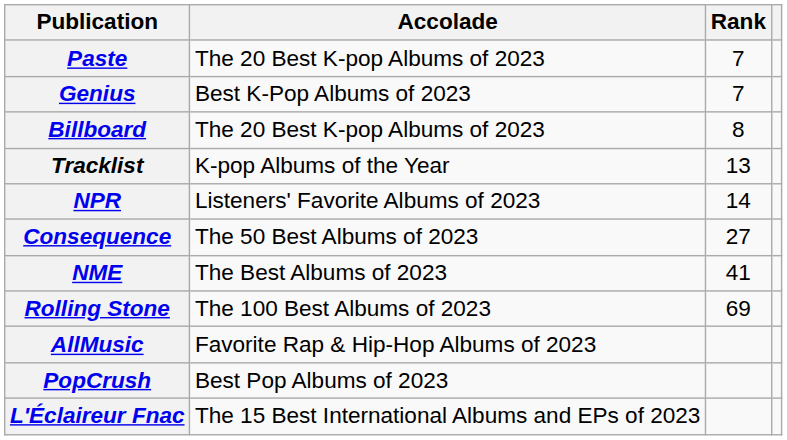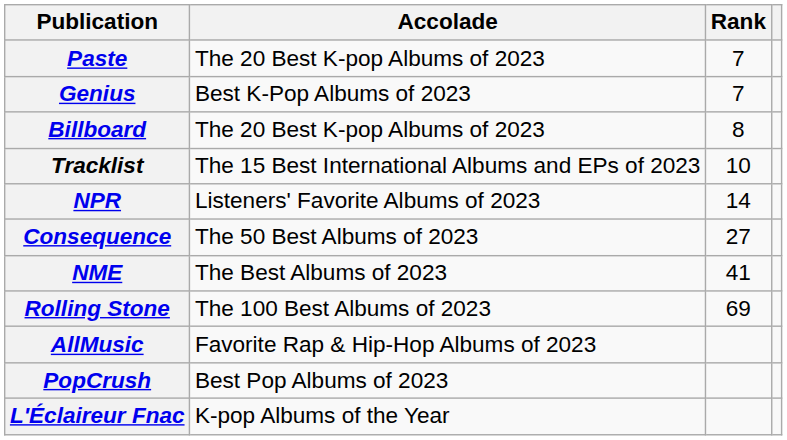 <table class="wikitable sortable plainrowheaders">
 <tr>
 <th scope="col">Publication</th>
 <th scope="col">Accolade</th>
 <th scope="col">Rank</th>
 <th scope="col" class="unsortable"></th>
 </tr>
 <tr>
 <th scope="row"><em><a href='#'>Paste</a></em></th>
 <td>The 20 Best K-pop Albums of 2023</td>
 <td style="text-align:center;">7</td>
 <td></td>
 </tr>
 <tr>
 <th scope="row"><em><a href='#'>Genius</a></em></th>
 <td>Best K-Pop Albums of 2023</td>
 <td style="text-align:center;">7</td>
 <td></td>
 </tr>
 <tr>
 <th scope="row"><em><a href='#'>Billboard</a></em></th>
 <td>The 20 Best K-pop Albums of 2023</td>
 <td style="text-align:center;">8</td>
 <td></td>
 </tr>
 <tr>
 <th scope="row"><em>Tracklist</em></th>
-<td>K-pop Albums of the Year</td>
-<td style="text-align:center;">13</td>
+<td>The 15 Best International Albums and EPs of 2023</td>
+<td style="text-align:center;">10</td>
 <td></td>
 </tr>
 <tr>
 <th scope="row"><em><a href='#'>NPR</a></em></th>
 <td>Listeners' Favorite Albums of 2023</td>
 <td style="text-align:center;">14</td>
 <td></td>
 </tr>
 <tr>
 <th scope="row"><em><a href='#'>Consequence</a></em></th>
 <td>The 50 Best Albums of 2023</td>
 <td style="text-align:center;">27</td>
 <td></td>
 </tr>
 <tr>
 <th scope="row"><em><a href='#'>NME</a></em></th>
 <td>The Best Albums of 2023</td>
 <td style="text-align:center;">41</td>
 <td></td>
 </tr>
 <tr>
 <th scope="row"><em><a href='#'>Rolling Stone</a></em></th>
 <td>The 100 Best Albums of 2023</td>
 <td style="text-align:center;">69</td>
 <td></td>
 </tr>
 <tr>
 <th scope="row"><em><a href='#'>AllMusic</a></em></th>
 <td>Favorite Rap & Hip-Hop Albums of 2023</td>
 <td></td>
 <td></td>
 </tr>
 <tr>
 <th scope="row"><em><a href='#'>PopCrush</a></em></th>
 <td>Best Pop Albums of 2023</td>
 <td></td>
 <td></td>
 </tr>
 <tr>
 <th scope="row"><em><a href='#'> L'Éclaireur Fnac</a></em></th>
-<td>The 15 Best International Albums and EPs of 2023</td>
+<td>K-pop Albums of the Year</td>
 <td></td>
 <td></td>
 </tr>
 </table>
